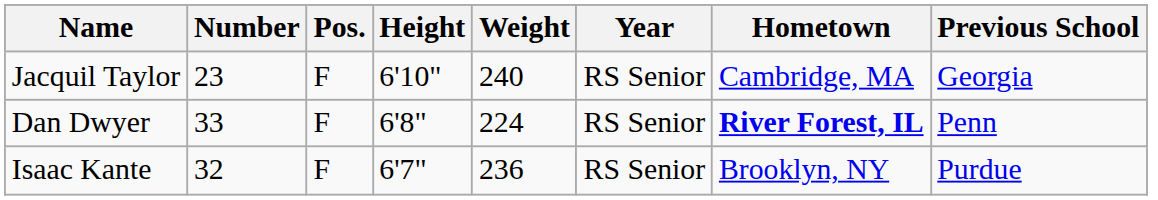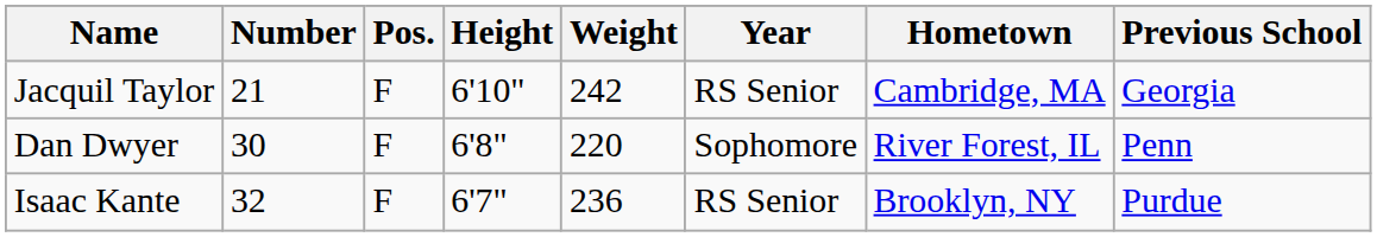 <table class="wikitable sortable" border="1">
 <tr>
 <th>Name</th>
 <th>Number</th>
 <th>Pos.</th>
 <th>Height</th>
 <th>Weight</th>
 <th>Year</th>
 <th>Hometown</th>
 <th class="unsortable">Previous School</th>
 </tr>
 <tr>
 <td>Jacquil Taylor</td>
-<td>23</td>
+<td>21</td>
 <td>F</td>
 <td>6'10"</td>
-<td>240</td>
+<td>242</td>
 <td>RS Senior</td>
 <td><a href='#'>Cambridge, MA</a></td>
 <td><a href='#'>Georgia</a></td>
 </tr>
 <tr>
 <td>Dan Dwyer</td>
-<td>33</td>
+<td>30</td>
 <td>F</td>
 <td>6'8"</td>
-<td>224</td>
-<td>RS Senior</td>
-<td><strong><a href='#'>River Forest, IL</a></strong></td>
+<td>220</td>
+<td>Sophomore</td>
+<td><a href='#'>River Forest, IL</a></td>
 <td><a href='#'>Penn</a></td>
 </tr>
 <tr>
 <td>Isaac Kante</td>
 <td>32</td>
 <td>F</td>
 <td>6'7"</td>
 <td>236</td>
 <td>RS Senior</td>
 <td><a href='#'>Brooklyn, NY</a></td>
 <td><a href='#'>Purdue</a></td>
 </tr>
 </table>
